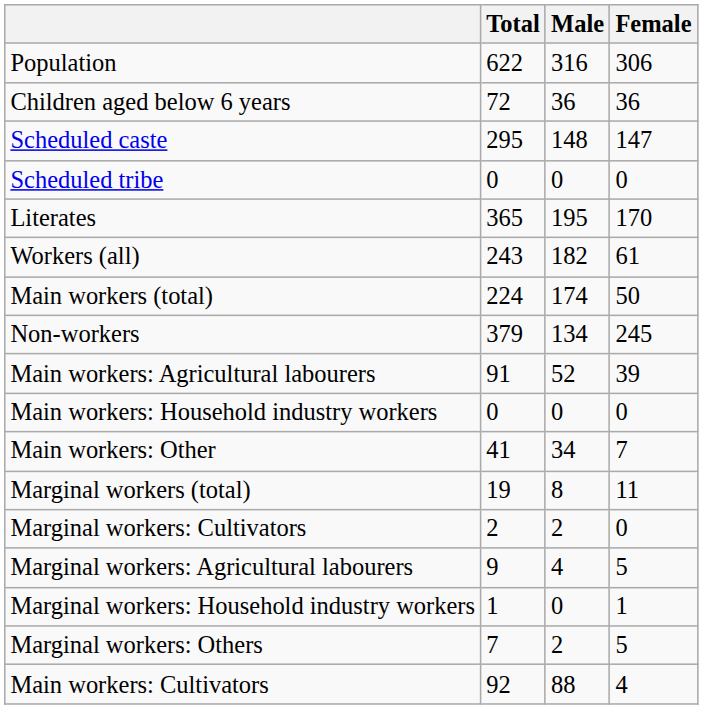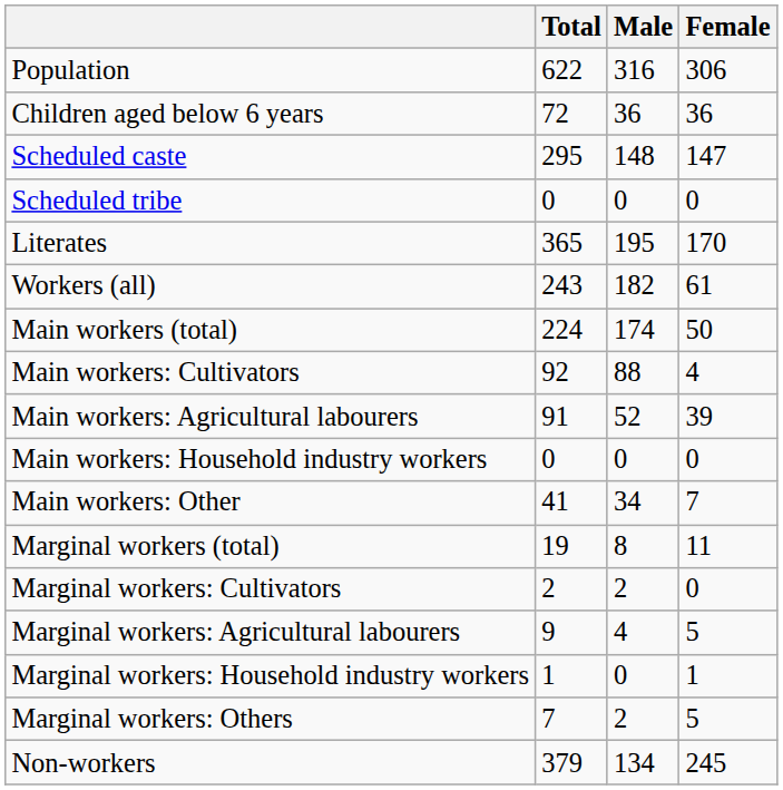 <table class="wikitable sortable">
 <tr>
 <th></th>
 <th>Total</th>
 <th>Male</th>
 <th>Female</th>
 </tr>
 <tr>
 <td>Population</td>
 <td>622</td>
 <td>316</td>
 <td>306</td>
 </tr>
 <tr>
 <td>Children aged below 6 years</td>
 <td>72</td>
 <td>36</td>
 <td>36</td>
 </tr>
 <tr>
 <td><a href='#'>Scheduled caste</a></td>
 <td>295</td>
 <td>148</td>
 <td>147</td>
 </tr>
 <tr>
 <td><a href='#'>Scheduled tribe</a></td>
 <td>0</td>
 <td>0</td>
 <td>0</td>
 </tr>
 <tr>
 <td>Literates</td>
 <td>365</td>
 <td>195</td>
 <td>170</td>
 </tr>
 <tr>
 <td>Workers (all)</td>
 <td>243</td>
 <td>182</td>
 <td>61</td>
 </tr>
 <tr>
 <td>Main workers (total)</td>
 <td>224</td>
 <td>174</td>
 <td>50</td>
 </tr>
 <tr>
-<td>Non-workers</td>
-<td>379</td>
-<td>134</td>
-<td>245</td>
+<td>Main workers: Cultivators</td>
+<td>92</td>
+<td>88</td>
+<td>4</td>
 </tr>
 <tr>
 <td>Main workers: Agricultural labourers</td>
 <td>91</td>
 <td>52</td>
 <td>39</td>
 </tr>
 <tr>
 <td>Main workers: Household industry workers</td>
 <td>0</td>
 <td>0</td>
 <td>0</td>
 </tr>
 <tr>
 <td>Main workers: Other</td>
 <td>41</td>
 <td>34</td>
 <td>7</td>
 </tr>
 <tr>
 <td>Marginal workers (total)</td>
 <td>19</td>
 <td>8</td>
 <td>11</td>
 </tr>
 <tr>
 <td>Marginal workers: Cultivators</td>
 <td>2</td>
 <td>2</td>
 <td>0</td>
 </tr>
 <tr>
 <td>Marginal workers: Agricultural labourers</td>
 <td>9</td>
 <td>4</td>
 <td>5</td>
 </tr>
 <tr>
 <td>Marginal workers: Household industry workers</td>
 <td>1</td>
 <td>0</td>
 <td>1</td>
 </tr>
 <tr>
 <td>Marginal workers: Others</td>
 <td>7</td>
 <td>2</td>
 <td>5</td>
 </tr>
 <tr>
-<td>Main workers: Cultivators</td>
-<td>92</td>
-<td>88</td>
-<td>4</td>
+<td>Non-workers</td>
+<td>379</td>
+<td>134</td>
+<td>245</td>
 </tr>
 </table>
